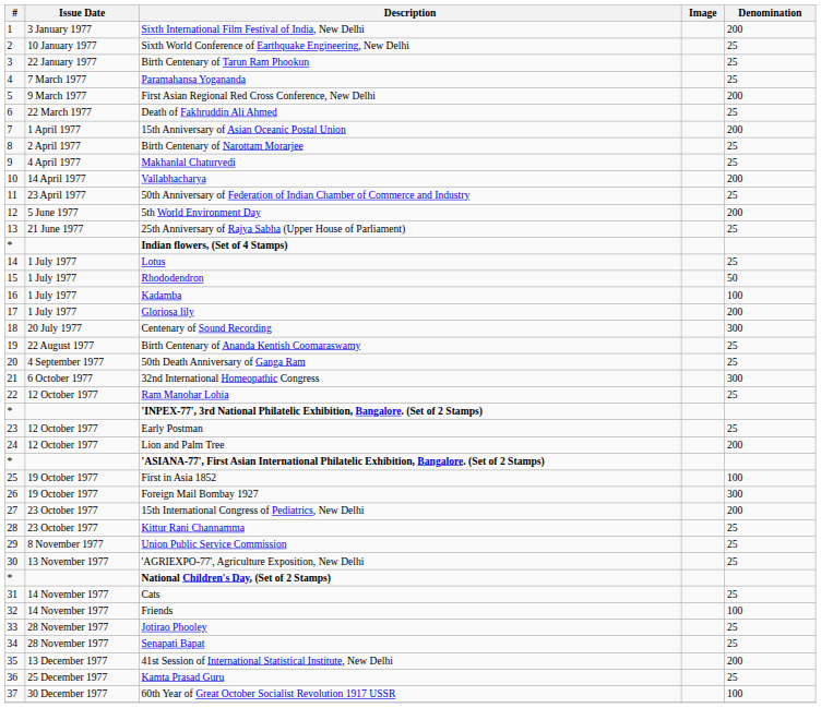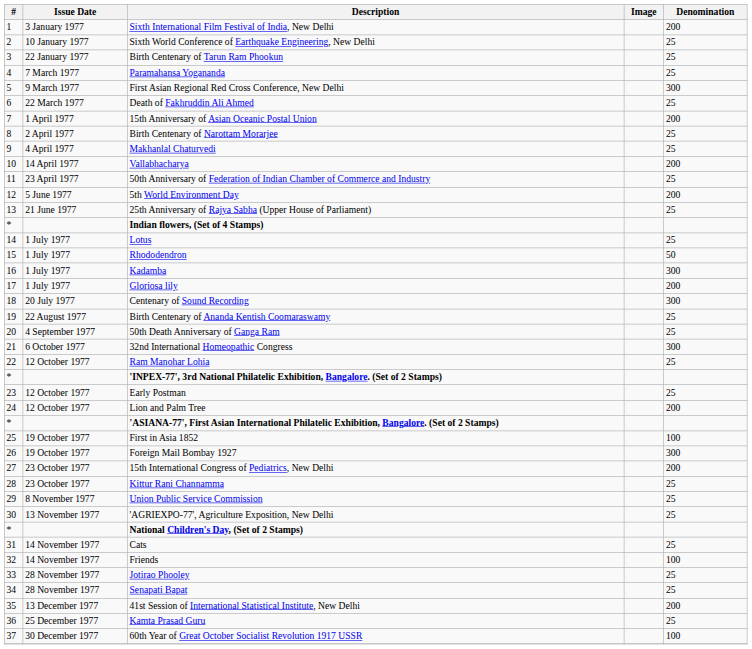 <table class = "wikitable"  style = "text-align:justify" width = "98%">
 <tr>
 <th>#</th>
 <th>Issue Date</th>
 <th>Description</th>
 <th>Image</th>
 <th>Denomination</th>
 </tr>
 <tr>
 <td>1</td>
 <td>3 January 1977</td>
 <td><a href='#'>Sixth International Film Festival of India</a>, New Delhi</td>
 <td></td>
 <td>200</td>
 </tr>
 <tr>
 <td>2</td>
 <td>10 January 1977</td>
 <td>Sixth World Conference of <a href='#'>Earthquake Engineering</a>, New Delhi</td>
 <td></td>
 <td>25</td>
 </tr>
 <tr>
 <td>3</td>
 <td>22 January 1977</td>
 <td>Birth Centenary of <a href='#'>Tarun Ram Phookun</a></td>
 <td></td>
 <td>25</td>
 </tr>
 <tr>
 <td>4</td>
 <td>7 March 1977</td>
 <td><a href='#'>Paramahansa Yogananda</a></td>
 <td></td>
 <td>25</td>
 </tr>
 <tr>
 <td>5</td>
 <td>9 March 1977</td>
 <td>First Asian Regional Red Cross Conference, New Delhi</td>
 <td></td>
-<td>200</td>
+<td>300</td>
 </tr>
 <tr>
 <td>6</td>
 <td>22 March 1977</td>
 <td>Death of <a href='#'>Fakhruddin Ali Ahmed</a></td>
 <td></td>
 <td>25</td>
 </tr>
 <tr>
 <td>7</td>
 <td>1 April 1977</td>
 <td>15th Anniversary of <a href='#'>Asian Oceanic Postal Union</a></td>
 <td></td>
 <td>200</td>
 </tr>
 <tr>
 <td>8</td>
 <td>2 April 1977</td>
 <td>Birth Centenary of <a href='#'>Narottam Morarjee</a></td>
 <td></td>
 <td>25</td>
 </tr>
 <tr>
 <td>9</td>
 <td>4 April 1977</td>
 <td><a href='#'>Makhanlal Chaturvedi</a></td>
 <td></td>
 <td>25</td>
 </tr>
 <tr>
 <td>10</td>
 <td>14 April 1977</td>
 <td><a href='#'>Vallabhacharya</a></td>
 <td></td>
 <td>200</td>
 </tr>
 <tr>
 <td>11</td>
 <td>23 April 1977</td>
 <td>50th Anniversary of <a href='#'>Federation of Indian Chamber of Commerce and Industry</a></td>
 <td></td>
 <td>25</td>
 </tr>
 <tr>
 <td>12</td>
 <td>5 June 1977</td>
 <td>5th <a href='#'>World Environment Day</a></td>
 <td></td>
 <td>200</td>
 </tr>
 <tr>
 <td>13</td>
 <td>21 June 1977</td>
 <td>25th Anniversary of <a href='#'>Rajya Sabha</a> (Upper House of Parliament)</td>
 <td></td>
 <td>25</td>
 </tr>
 <tr>
 <td>*</td>
 <td></td>
 <td><strong>Indian flowers, (Set of 4 Stamps)</strong></td>
 <td></td>
 <td></td>
 </tr>
 <tr>
 <td>14</td>
 <td>1 July 1977</td>
 <td><a href='#'>Lotus</a></td>
 <td></td>
 <td>25</td>
 </tr>
 <tr>
 <td>15</td>
 <td>1 July 1977</td>
 <td><a href='#'>Rhododendron</a></td>
 <td></td>
 <td>50</td>
 </tr>
 <tr>
 <td>16</td>
 <td>1 July 1977</td>
 <td><a href='#'>Kadamba</a></td>
 <td></td>
-<td>100</td>
+<td>300</td>
 </tr>
 <tr>
 <td>17</td>
 <td>1 July 1977</td>
 <td><a href='#'>Gloriosa lily</a></td>
 <td></td>
 <td>200</td>
 </tr>
 <tr>
 <td>18</td>
 <td>20 July 1977</td>
 <td>Centenary of <a href='#'>Sound Recording</a></td>
 <td></td>
 <td>300</td>
 </tr>
 <tr>
 <td>19</td>
 <td>22 August 1977</td>
 <td>Birth Centenary of <a href='#'>Ananda Kentish Coomaraswamy</a></td>
 <td></td>
 <td>25</td>
 </tr>
 <tr>
 <td>20</td>
 <td>4 September 1977</td>
 <td>50th Death Anniversary of <a href='#'>Ganga Ram</a></td>
 <td></td>
 <td>25</td>
 </tr>
 <tr>
 <td>21</td>
 <td>6 October 1977</td>
 <td>32nd International <a href='#'>Homeopathic</a> Congress</td>
 <td></td>
 <td>300</td>
 </tr>
 <tr>
 <td>22</td>
 <td>12 October 1977</td>
 <td><a href='#'>Ram Manohar Lohia</a></td>
 <td></td>
 <td>25</td>
 </tr>
 <tr>
 <td>*</td>
 <td></td>
 <td><strong>'INPEX-77', 3rd National Philatelic Exhibition, <a href='#'>Bangalore</a>. (Set of 2 Stamps)</strong></td>
 <td></td>
 <td></td>
 </tr>
 <tr>
 <td>23</td>
 <td>12 October 1977</td>
 <td>Early Postman</td>
 <td></td>
 <td>25</td>
 </tr>
 <tr>
 <td>24</td>
 <td>12 October 1977</td>
 <td>Lion and Palm Tree</td>
 <td></td>
 <td>200</td>
 </tr>
 <tr>
 <td>*</td>
 <td></td>
 <td><strong>'ASIANA-77', First Asian International Philatelic Exhibition, <a href='#'>Bangalore</a>. (Set of 2 Stamps)</strong></td>
 <td></td>
 <td></td>
 </tr>
 <tr>
 <td>25</td>
 <td>19 October 1977</td>
 <td>First in Asia 1852</td>
 <td></td>
 <td>100</td>
 </tr>
 <tr>
 <td>26</td>
 <td>19 October 1977</td>
 <td>Foreign Mail Bombay 1927</td>
 <td></td>
 <td>300</td>
 </tr>
 <tr>
 <td>27</td>
 <td>23 October 1977</td>
 <td>15th International Congress of <a href='#'>Pediatrics</a>, New Delhi</td>
 <td></td>
 <td>200</td>
 </tr>
 <tr>
 <td>28</td>
 <td>23 October 1977</td>
 <td><a href='#'>Kittur Rani Channamma</a></td>
 <td></td>
 <td>25</td>
 </tr>
 <tr>
 <td>29</td>
 <td>8 November 1977</td>
 <td><a href='#'>Union Public Service Commission</a></td>
 <td></td>
 <td>25</td>
 </tr>
 <tr>
 <td>30</td>
 <td>13 November 1977</td>
 <td>'AGRIEXPO-77', Agriculture Exposition, New Delhi</td>
 <td></td>
 <td>25</td>
 </tr>
 <tr>
 <td>*</td>
 <td></td>
 <td><strong>National <a href='#'>Children's Day</a>, (Set of 2 Stamps)</strong></td>
 <td></td>
 <td></td>
 </tr>
 <tr>
 <td>31</td>
 <td>14 November 1977</td>
 <td>Cats</td>
 <td></td>
 <td>25</td>
 </tr>
 <tr>
 <td>32</td>
 <td>14 November 1977</td>
 <td>Friends</td>
 <td></td>
 <td>100</td>
 </tr>
 <tr>
 <td>33</td>
 <td>28 November 1977</td>
 <td><a href='#'>Jotirao Phooley</a></td>
 <td></td>
 <td>25</td>
 </tr>
 <tr>
 <td>34</td>
 <td>28 November 1977</td>
 <td><a href='#'>Senapati Bapat</a></td>
 <td></td>
 <td>25</td>
 </tr>
 <tr>
 <td>35</td>
 <td>13 December 1977</td>
 <td>41st Session of <a href='#'>International Statistical Institute</a>, New Delhi</td>
 <td></td>
 <td>200</td>
 </tr>
 <tr>
 <td>36</td>
 <td>25 December 1977</td>
 <td><a href='#'>Kamta Prasad Guru</a></td>
 <td></td>
 <td>25</td>
 </tr>
 <tr>
 <td>37</td>
 <td>30 December 1977</td>
 <td>60th Year of <a href='#'>Great October Socialist Revolution 1917 USSR</a></td>
 <td></td>
 <td>100</td>
 </tr>
 <tr>
 </tr>
 </table>
